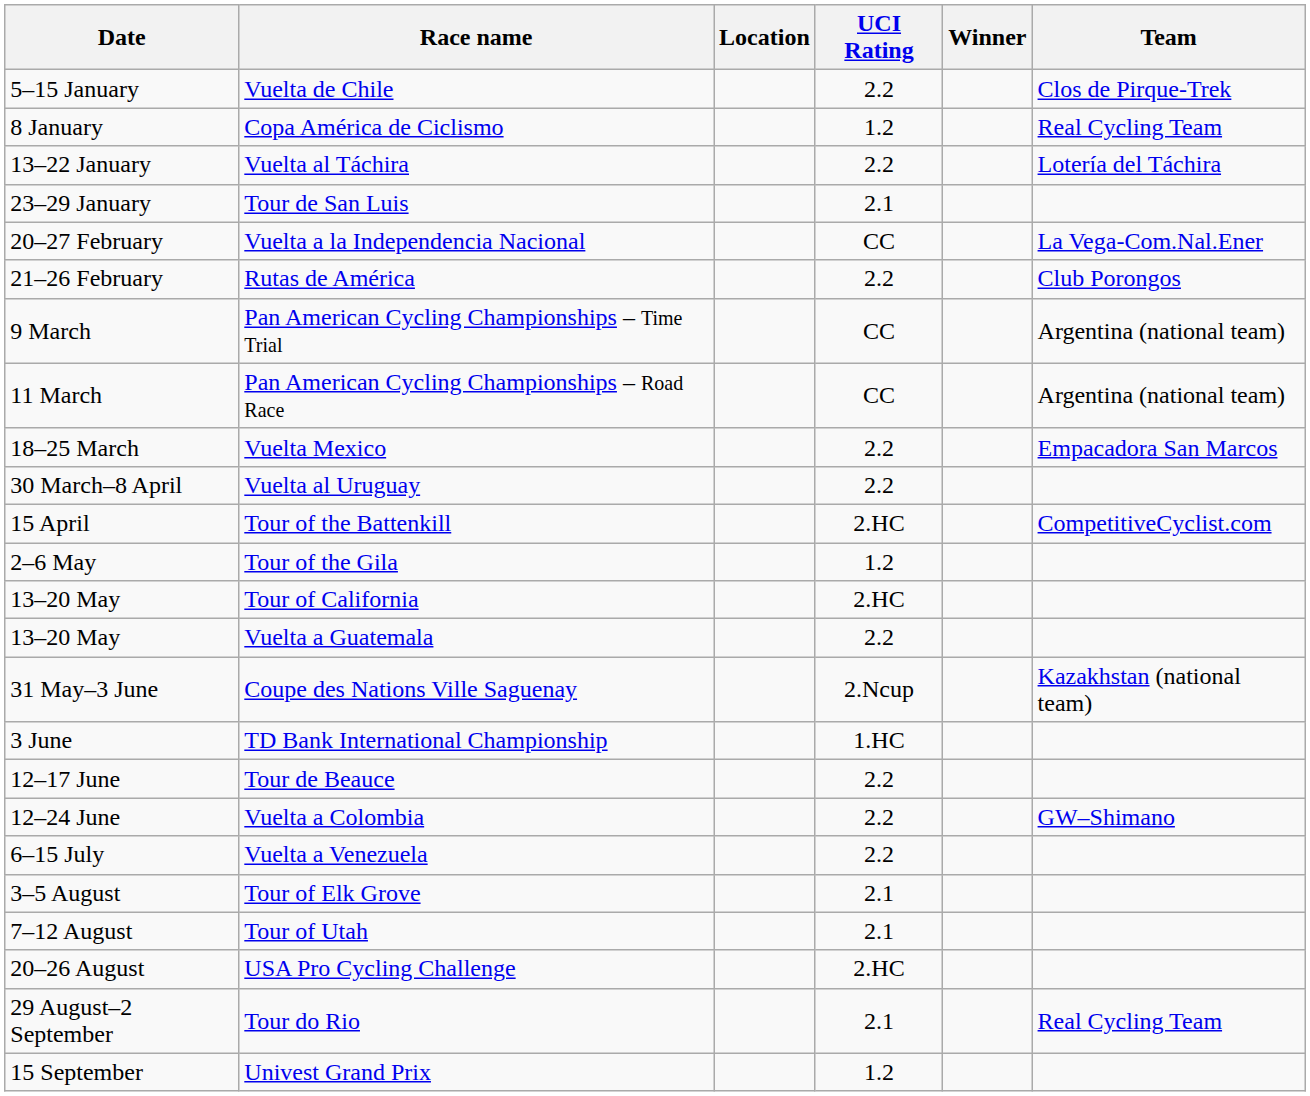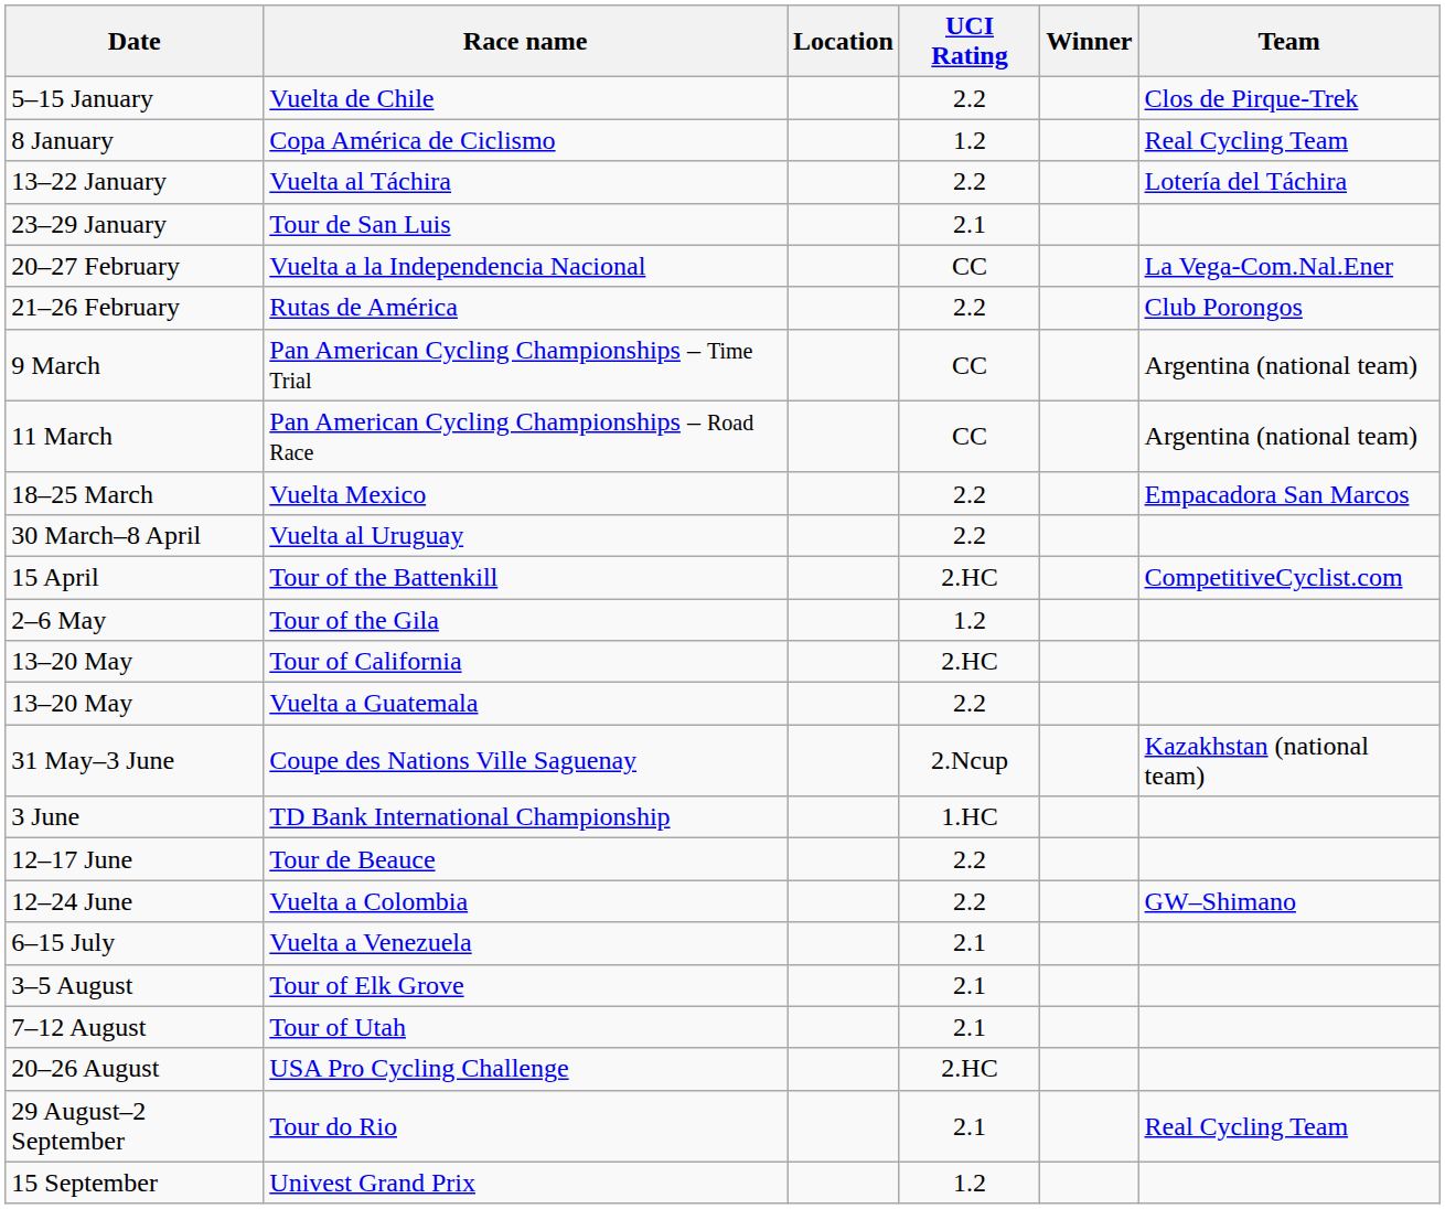 <table class="wikitable sortable">
 <tr>
 <th>Date</th>
 <th>Race name</th>
 <th>Location</th>
 <th><a href='#'>UCI Rating</a></th>
 <th>Winner</th>
 <th>Team</th>
 </tr>
 <tr>
 <td>5–15 January</td>
 <td><a href='#'>Vuelta de Chile</a></td>
 <td></td>
 <td align=center>2.2</td>
 <td></td>
 <td><a href='#'>Clos de Pirque-Trek</a></td>
 </tr>
 <tr>
 <td>8 January</td>
 <td><a href='#'>Copa América de Ciclismo</a></td>
 <td></td>
 <td align=center>1.2</td>
 <td></td>
 <td><a href='#'>Real Cycling Team</a></td>
 </tr>
 <tr>
 <td>13–22 January</td>
 <td><a href='#'>Vuelta al Táchira</a></td>
 <td></td>
 <td align=center>2.2</td>
 <td></td>
 <td><a href='#'>Lotería del Táchira</a></td>
 </tr>
 <tr>
 <td>23–29 January</td>
 <td><a href='#'>Tour de San Luis</a></td>
 <td></td>
 <td align=center>2.1</td>
 <td></td>
 <td></td>
 </tr>
 <tr>
 <td>20–27 February</td>
 <td><a href='#'>Vuelta a la Independencia Nacional</a></td>
 <td></td>
 <td align=center>CC</td>
 <td></td>
 <td><a href='#'>La Vega-Com.Nal.Ener</a></td>
 </tr>
 <tr>
 <td>21–26 February</td>
 <td><a href='#'>Rutas de América</a></td>
 <td></td>
 <td align=center>2.2</td>
 <td></td>
 <td><a href='#'>Club Porongos</a></td>
 </tr>
 <tr>
 <td>9 March</td>
 <td><a href='#'>Pan American Cycling Championships</a> – <small>Time Trial</small></td>
 <td></td>
 <td align=center>CC</td>
 <td></td>
 <td>Argentina (national team)</td>
 </tr>
 <tr>
 <td>11 March</td>
 <td><a href='#'>Pan American Cycling Championships</a> – <small>Road Race</small></td>
 <td></td>
 <td align=center>CC</td>
 <td></td>
 <td>Argentina (national team)</td>
 </tr>
 <tr>
 <td>18–25 March</td>
 <td><a href='#'>Vuelta Mexico</a></td>
 <td></td>
 <td align=center>2.2</td>
 <td></td>
 <td><a href='#'>Empacadora San Marcos</a></td>
 </tr>
 <tr>
 <td>30 March–8 April</td>
 <td><a href='#'>Vuelta al Uruguay</a></td>
 <td></td>
 <td align=center>2.2</td>
 <td></td>
 <td></td>
 </tr>
 <tr>
 <td>15 April</td>
 <td><a href='#'>Tour of the Battenkill</a></td>
 <td></td>
 <td align=center>2.HC</td>
 <td></td>
 <td><a href='#'>CompetitiveCyclist.com</a></td>
 </tr>
 <tr>
 <td>2–6 May</td>
 <td><a href='#'>Tour of the Gila</a></td>
 <td></td>
 <td align=center>1.2</td>
 <td></td>
 <td></td>
 </tr>
 <tr>
 <td>13–20 May</td>
 <td><a href='#'>Tour of California</a></td>
 <td></td>
 <td align=center>2.HC</td>
 <td></td>
 <td></td>
 </tr>
 <tr>
 <td>13–20 May</td>
 <td><a href='#'>Vuelta a Guatemala</a></td>
 <td></td>
 <td align=center>2.2</td>
 <td></td>
 <td></td>
 </tr>
 <tr>
 <td>31 May–3 June</td>
 <td><a href='#'>Coupe des Nations Ville Saguenay</a></td>
 <td></td>
 <td align=center>2.Ncup</td>
 <td></td>
 <td><a href='#'>Kazakhstan</a> (national team)</td>
 </tr>
 <tr>
 <td>3 June</td>
 <td><a href='#'>TD Bank International Championship</a></td>
 <td></td>
 <td align=center>1.HC</td>
 <td></td>
 <td></td>
 </tr>
 <tr>
 <td>12–17 June</td>
 <td><a href='#'>Tour de Beauce</a></td>
 <td></td>
 <td align=center>2.2</td>
 <td></td>
 <td></td>
 </tr>
 <tr>
 <td>12–24 June</td>
 <td><a href='#'>Vuelta a Colombia</a></td>
 <td></td>
 <td align=center>2.2</td>
 <td></td>
 <td><a href='#'>GW–Shimano</a></td>
 </tr>
 <tr>
 <td>6–15 July</td>
 <td><a href='#'>Vuelta a Venezuela</a></td>
 <td></td>
-<td align=center>2.2</td>
+<td align=center>2.1</td>
 <td></td>
 <td></td>
 </tr>
 <tr>
 <td>3–5 August</td>
 <td><a href='#'>Tour of Elk Grove</a></td>
 <td></td>
 <td align=center>2.1</td>
 <td></td>
 <td></td>
 </tr>
 <tr>
 <td>7–12 August</td>
 <td><a href='#'>Tour of Utah</a></td>
 <td></td>
 <td align=center>2.1</td>
 <td></td>
 <td></td>
 </tr>
 <tr>
 <td>20–26 August</td>
 <td><a href='#'>USA Pro Cycling Challenge</a></td>
 <td></td>
 <td align=center>2.HC</td>
 <td></td>
 <td></td>
 </tr>
 <tr>
 <td>29 August–2 September</td>
 <td><a href='#'>Tour do Rio</a></td>
 <td></td>
 <td align=center>2.1</td>
 <td></td>
 <td><a href='#'>Real Cycling Team</a></td>
 </tr>
 <tr>
 <td>15 September</td>
 <td><a href='#'>Univest Grand Prix</a></td>
 <td></td>
 <td align=center>1.2</td>
 <td></td>
 <td></td>
 </tr>
 </table>
